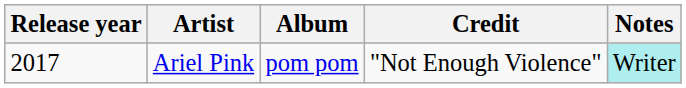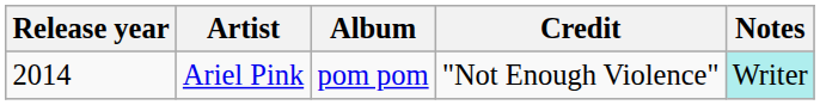 <table class="wikitable">
 <tr>
 <th>Release year</th>
 <th>Artist</th>
 <th>Album</th>
 <th>Credit</th>
 <th>Notes</th>
 </tr>
 <tr>
-<td>2017</td>
+<td>2014</td>
 <td><a href='#'>Ariel Pink</a></td>
 <td><a href='#'>pom pom</a></td>
 <td>"Not Enough Violence"</td>
 <td style="background: paleturquoise;">Writer</td>
 </tr>
 </table>
